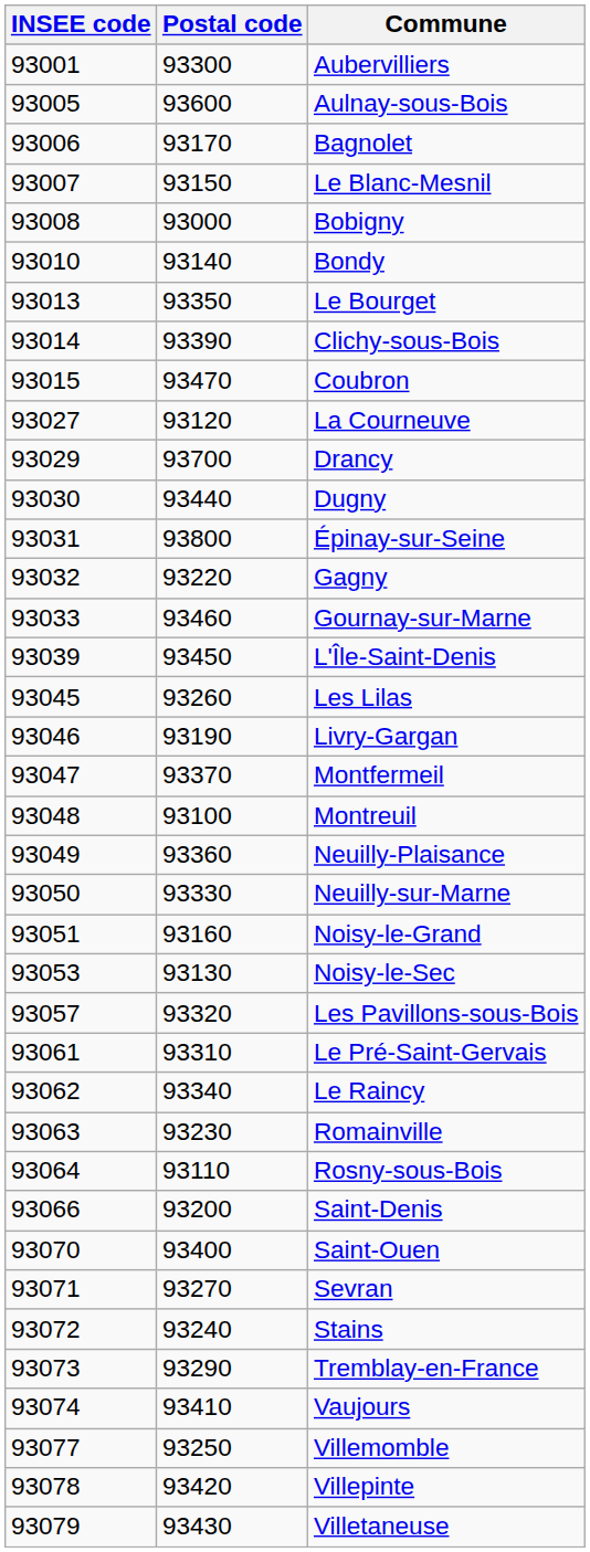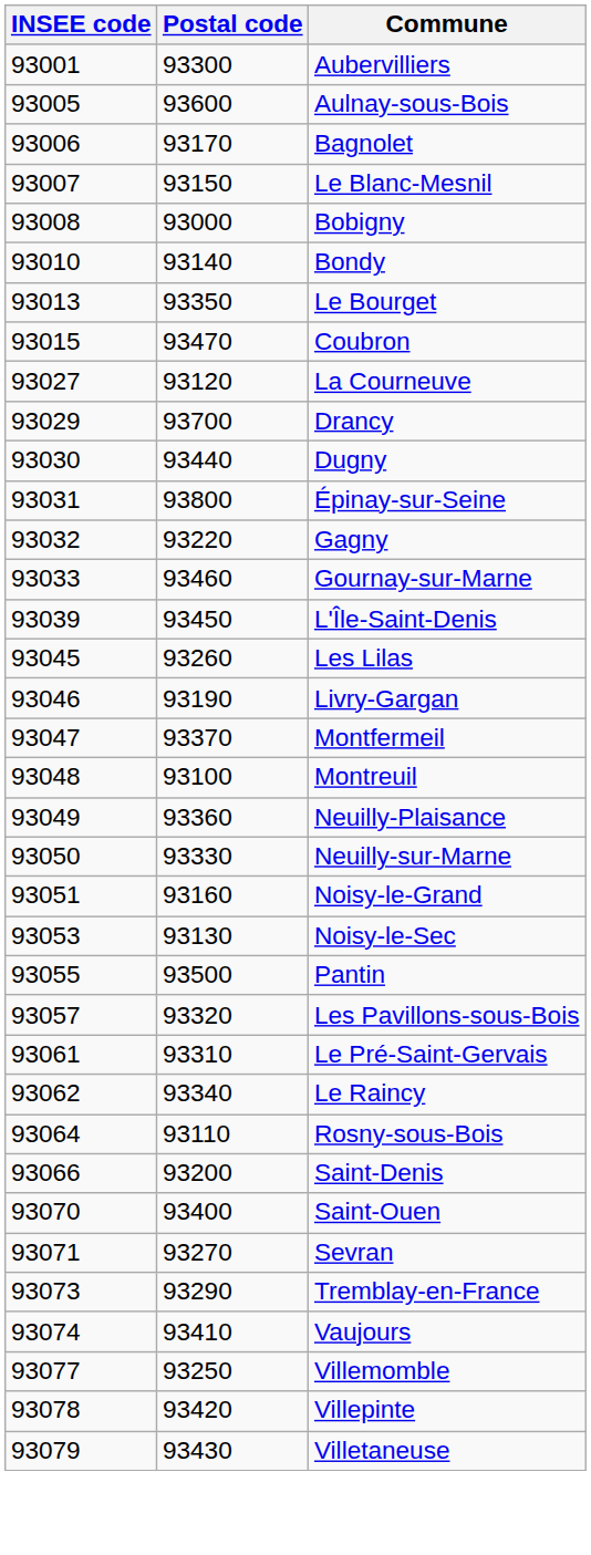 <table class="wikitable sortable">
 <tr>
 <th><a href='#'>INSEE code</a></th>
 <th><a href='#'>Postal code</a></th>
 <th>Commune</th>
 </tr>
 <tr>
 <td>93001</td>
 <td>93300</td>
 <td><a href='#'>Aubervilliers</a></td>
 </tr>
 <tr>
 <td>93005</td>
 <td>93600</td>
 <td><a href='#'>Aulnay-sous-Bois</a></td>
 </tr>
 <tr>
 <td>93006</td>
 <td>93170</td>
 <td><a href='#'>Bagnolet</a></td>
 </tr>
 <tr>
 <td>93007</td>
 <td>93150</td>
 <td><a href='#'>Le Blanc-Mesnil</a></td>
 </tr>
 <tr>
 <td>93008</td>
 <td>93000</td>
 <td><a href='#'>Bobigny</a></td>
 </tr>
 <tr>
 <td>93010</td>
 <td>93140</td>
 <td><a href='#'>Bondy</a></td>
 </tr>
 <tr>
 <td>93013</td>
 <td>93350</td>
 <td><a href='#'>Le Bourget</a></td>
-</tr>
-<tr>
-<td>93014</td>
-<td>93390</td>
-<td><a href='#'>Clichy-sous-Bois</a></td>
 </tr>
 <tr>
 <td>93015</td>
 <td>93470</td>
 <td><a href='#'>Coubron</a></td>
 </tr>
 <tr>
 <td>93027</td>
 <td>93120</td>
 <td><a href='#'>La Courneuve</a></td>
 </tr>
 <tr>
 <td>93029</td>
 <td>93700</td>
 <td><a href='#'>Drancy</a></td>
 </tr>
 <tr>
 <td>93030</td>
 <td>93440</td>
 <td><a href='#'>Dugny</a></td>
 </tr>
 <tr>
 <td>93031</td>
 <td>93800</td>
 <td><a href='#'>Épinay-sur-Seine</a></td>
 </tr>
 <tr>
 <td>93032</td>
 <td>93220</td>
 <td><a href='#'>Gagny</a></td>
 </tr>
 <tr>
 <td>93033</td>
 <td>93460</td>
 <td><a href='#'>Gournay-sur-Marne</a></td>
 </tr>
 <tr>
 <td>93039</td>
 <td>93450</td>
 <td><a href='#'>L'Île-Saint-Denis</a></td>
 </tr>
 <tr>
 <td>93045</td>
 <td>93260</td>
 <td><a href='#'>Les Lilas</a></td>
 </tr>
 <tr>
 <td>93046</td>
 <td>93190</td>
 <td><a href='#'>Livry-Gargan</a></td>
 </tr>
 <tr>
 <td>93047</td>
 <td>93370</td>
 <td><a href='#'>Montfermeil</a></td>
 </tr>
 <tr>
 <td>93048</td>
 <td>93100</td>
 <td><a href='#'>Montreuil</a></td>
 </tr>
 <tr>
 <td>93049</td>
 <td>93360</td>
 <td><a href='#'>Neuilly-Plaisance</a></td>
 </tr>
 <tr>
 <td>93050</td>
 <td>93330</td>
 <td><a href='#'>Neuilly-sur-Marne</a></td>
 </tr>
 <tr>
 <td>93051</td>
 <td>93160</td>
 <td><a href='#'>Noisy-le-Grand</a></td>
 </tr>
 <tr>
 <td>93053</td>
 <td>93130</td>
 <td><a href='#'>Noisy-le-Sec</a></td>
 </tr>
 <tr>
+<td>93055</td>
+<td>93500</td>
+<td><a href='#'>Pantin</a></td>
+</tr>
+<tr>
 <td>93057</td>
 <td>93320</td>
 <td><a href='#'>Les Pavillons-sous-Bois</a></td>
 </tr>
 <tr>
 <td>93061</td>
 <td>93310</td>
 <td><a href='#'>Le Pré-Saint-Gervais</a></td>
 </tr>
 <tr>
 <td>93062</td>
 <td>93340</td>
 <td><a href='#'>Le Raincy</a></td>
-</tr>
-<tr>
-<td>93063</td>
-<td>93230</td>
-<td><a href='#'>Romainville</a></td>
 </tr>
 <tr>
 <td>93064</td>
 <td>93110</td>
 <td><a href='#'>Rosny-sous-Bois</a></td>
 </tr>
 <tr>
 <td>93066</td>
 <td>93200</td>
 <td><a href='#'>Saint-Denis</a></td>
 </tr>
 <tr>
 <td>93070</td>
 <td>93400</td>
 <td><a href='#'>Saint-Ouen</a></td>
 </tr>
 <tr>
 <td>93071</td>
 <td>93270</td>
 <td><a href='#'>Sevran</a></td>
-</tr>
-<tr>
-<td>93072</td>
-<td>93240</td>
-<td><a href='#'>Stains</a></td>
 </tr>
 <tr>
 <td>93073</td>
 <td>93290</td>
 <td><a href='#'>Tremblay-en-France</a></td>
 </tr>
 <tr>
 <td>93074</td>
 <td>93410</td>
 <td><a href='#'>Vaujours</a></td>
 </tr>
 <tr>
 <td>93077</td>
 <td>93250</td>
 <td><a href='#'>Villemomble</a></td>
 </tr>
 <tr>
 <td>93078</td>
 <td>93420</td>
 <td><a href='#'>Villepinte</a></td>
 </tr>
 <tr>
 <td>93079</td>
 <td>93430</td>
 <td><a href='#'>Villetaneuse</a></td>
 </tr>
 </table>
